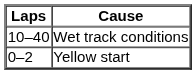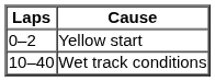 <table border=2 cellspacing=0>
 <tr>
 <th>Laps</th>
 <th>Cause</th>
 </tr>
 <tr>
+<td>0–2</td>
+<td>Yellow start</td>
+</tr>
+<tr>
 <td>10–40</td>
 <td>Wet track conditions</td>
 </tr>
-<tr>
-<td>0–2</td>
-<td>Yellow start</td>
-</tr>
 </table>
